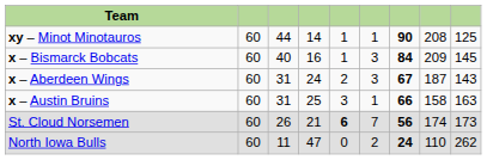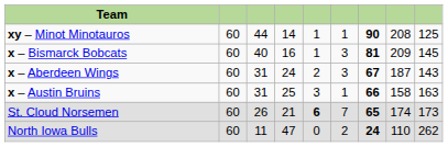 <table class="wikitable" style="text-align:center">
 <tr>
 <th style="background:#b6d999; width:46%;">Team</th>
 <th style="background:#b6d999; width:6%;"></th>
 <th style="background:#b6d999; width:6%;"></th>
 <th style="background:#b6d999; width:6%;"></th>
 <th style="background:#b6d999; width:6%;"></th>
 <th style="background:#b6d999; width:6%;"></th>
 <th style="background:#b6d999; width:6%;"></th>
 <th style="background:#b6d999; width:6%;"></th>
 <th style="background:#b6d999; width:6%;"></th>
 </tr>
 <tr>
 <td align=left><strong>xy</strong> – <a href='#'>Minot Minotauros</a></td>
 <td>60</td>
 <td>44</td>
 <td>14</td>
 <td>1</td>
 <td>1</td>
 <td><strong>90</strong></td>
 <td>208</td>
 <td>125</td>
 </tr>
 <tr>
 <td align=left><strong>x</strong> – <a href='#'>Bismarck Bobcats</a></td>
 <td>60</td>
 <td>40</td>
 <td>16</td>
 <td>1</td>
 <td>3</td>
-<td><strong>84</strong></td>
+<td><strong>81</strong></td>
 <td>209</td>
 <td>145</td>
 </tr>
 <tr>
 <td align=left><strong>x</strong> – <a href='#'>Aberdeen Wings</a></td>
 <td>60</td>
 <td>31</td>
 <td>24</td>
 <td>2</td>
 <td>3</td>
 <td><strong>67</strong></td>
 <td>187</td>
 <td>143</td>
 </tr>
 <tr>
 <td align=left><strong>x</strong> – <a href='#'>Austin Bruins</a></td>
 <td>60</td>
 <td>31</td>
 <td>25</td>
 <td>3</td>
 <td>1</td>
 <td><strong>66</strong></td>
 <td>158</td>
 <td>163</td>
 </tr>
 <tr bgcolor=e0e0e0>
 <td align=left><a href='#'>St. Cloud Norsemen</a></td>
 <td>60</td>
 <td>26</td>
 <td>21</td>
 <td><strong>6</strong></td>
 <td>7</td>
-<td><strong>56</strong></td>
+<td><strong>65</strong></td>
 <td>174</td>
 <td>173</td>
 </tr>
 <tr bgcolor=e0e0e0>
 <td align=left><a href='#'>North Iowa Bulls</a></td>
 <td>60</td>
 <td>11</td>
 <td>47</td>
 <td>0</td>
 <td>2</td>
 <td><strong>24</strong></td>
 <td>110</td>
 <td>262</td>
 </tr>
 </table>
